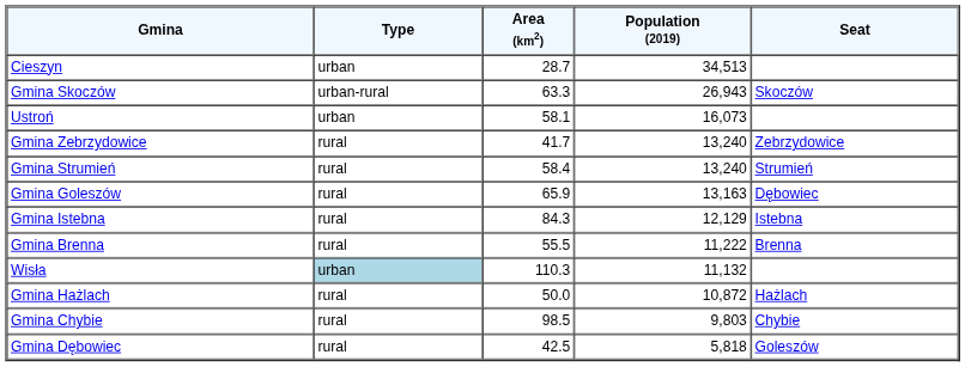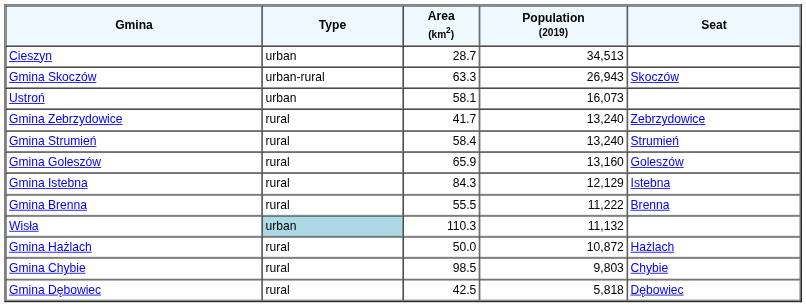 <table width="60%" border="2" cellpadding="3" cellspacing="0" style="font-size:90%;line-height:120%;">
 <tr bgcolor="F0F8FF">
 <td style="text-align:center;"><strong>Gmina</strong></td>
 <td style="text-align:center;"><strong>Type</strong></td>
 <td style="text-align:center;"><strong>Area<br><small>(km<sup>2</sup>)</small></strong></td>
 <td style="text-align:center;"><strong>Population<br><small>(2019)</small></strong></td>
 <td style="text-align:center;"><strong>Seat</strong></td>
 </tr>
 <tr>
 <td><a href='#'>Cieszyn</a></td>
 <td>urban</td>
 <td style="text-align:right;">28.7</td>
 <td style="text-align:right;">34,513</td>
 <td> </td>
 </tr>
 <tr>
 <td><a href='#'>Gmina Skoczów</a></td>
 <td>urban-rural</td>
 <td style="text-align:right;">63.3</td>
 <td style="text-align:right;">26,943</td>
 <td><a href='#'>Skoczów</a></td>
 </tr>
 <tr>
 <td><a href='#'>Ustroń</a></td>
 <td>urban</td>
 <td style="text-align:right;">58.1</td>
 <td style="text-align:right;">16,073</td>
 <td> </td>
 </tr>
 <tr>
 <td><a href='#'>Gmina Zebrzydowice</a></td>
 <td>rural</td>
 <td style="text-align:right;">41.7</td>
 <td style="text-align:right;">13,240</td>
 <td><a href='#'>Zebrzydowice</a></td>
 </tr>
 <tr>
 <td><a href='#'>Gmina Strumień</a></td>
 <td>rural</td>
 <td style="text-align:right;">58.4</td>
 <td style="text-align:right;">13,240</td>
 <td><a href='#'>Strumień</a></td>
 </tr>
 <tr>
 <td><a href='#'>Gmina Goleszów</a></td>
 <td>rural</td>
 <td style="text-align:right;">65.9</td>
-<td style="text-align:right;">13,163</td>
-<td><a href='#'>Dębowiec</a></td>
+<td style="text-align:right;">13,160</td>
+<td><a href='#'>Goleszów</a></td>
 </tr>
 <tr>
 <td><a href='#'>Gmina Istebna</a></td>
 <td>rural</td>
 <td style="text-align:right;">84.3</td>
 <td style="text-align:right;">12,129</td>
 <td><a href='#'>Istebna</a></td>
 </tr>
 <tr>
 <td><a href='#'>Gmina Brenna</a></td>
 <td>rural</td>
 <td style="text-align:right;">55.5</td>
 <td style="text-align:right;">11,222</td>
 <td><a href='#'>Brenna</a></td>
 </tr>
 <tr>
 <td><a href='#'>Wisła</a></td>
 <td style="background: lightblue;">urban</td>
 <td style="text-align:right;">110.3</td>
 <td style="text-align:right;">11,132</td>
 <td> </td>
 </tr>
 <tr>
 <td><a href='#'>Gmina Hażlach</a></td>
 <td>rural</td>
 <td style="text-align:right;">50.0</td>
 <td style="text-align:right;">10,872</td>
 <td><a href='#'>Hażlach</a></td>
 </tr>
 <tr>
 <td><a href='#'>Gmina Chybie</a></td>
 <td>rural</td>
 <td style="text-align:right;">98.5</td>
 <td style="text-align:right;">9,803</td>
 <td><a href='#'>Chybie</a></td>
 </tr>
 <tr>
 <td><a href='#'>Gmina Dębowiec</a></td>
 <td>rural</td>
 <td style="text-align:right;">42.5</td>
 <td style="text-align:right;">5,818</td>
-<td><a href='#'>Goleszów</a></td>
+<td><a href='#'>Dębowiec</a></td>
 </tr>
 <tr>
 </tr>
 </table>
